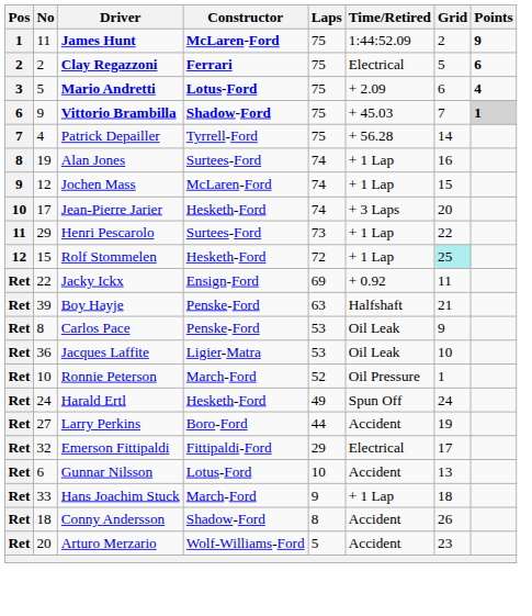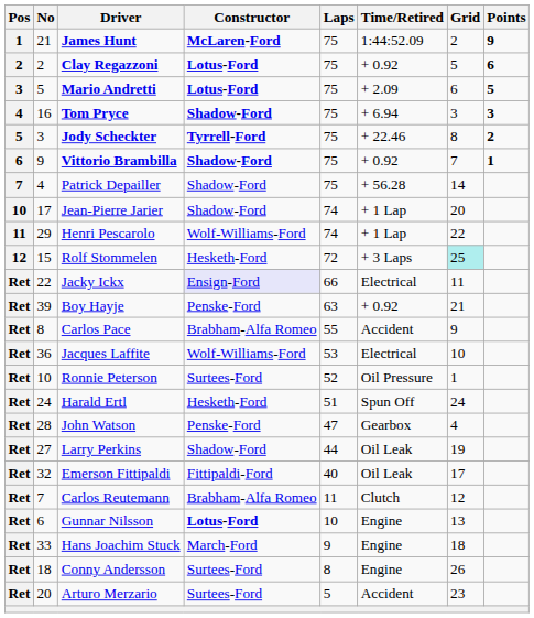 <table class="wikitable" style="font-size: 95%">
 <tr>
 <th>Pos</th>
 <th>No</th>
 <th>Driver</th>
 <th>Constructor</th>
 <th>Laps</th>
 <th>Time/Retired</th>
 <th>Grid</th>
 <th>Points</th>
 </tr>
 <tr>
 <th>1</th>
-<td>11</td>
+<td>21</td>
 <td> <strong><a href='#'>James Hunt</a></strong></td>
 <td><strong><a href='#'>McLaren</a>-<a href='#'>Ford</a></strong></td>
 <td>75</td>
 <td>1:44:52.09</td>
 <td>2</td>
 <td><strong>9</strong></td>
 </tr>
 <tr>
 <th>2</th>
 <td>2</td>
 <td> <strong><a href='#'>Clay Regazzoni</a></strong></td>
-<td><strong><a href='#'>Ferrari</a></strong></td>
+<td><strong><a href='#'>Lotus</a>-<a href='#'>Ford</a></strong></td>
 <td>75</td>
-<td>Electrical</td>
+<td>+ 0.92</td>
 <td>5</td>
 <td><strong>6</strong></td>
 </tr>
 <tr>
 <th>3</th>
 <td>5</td>
 <td> <strong><a href='#'>Mario Andretti</a></strong></td>
 <td><strong><a href='#'>Lotus</a>-<a href='#'>Ford</a></strong></td>
 <td>75</td>
 <td>+ 2.09</td>
 <td>6</td>
-<td><strong>4</strong></td>
+<td><strong>5</strong></td>
+</tr>
+<tr>
+<th>4</th>
+<td>16</td>
+<td> <strong><a href='#'>Tom Pryce</a></strong></td>
+<td><strong><a href='#'>Shadow</a>-<a href='#'>Ford</a></strong></td>
+<td>75</td>
+<td>+ 6.94</td>
+<td>3</td>
+<td><strong>3</strong></td>
+</tr>
+<tr>
+<th>5</th>
+<td>3</td>
+<td> <strong><a href='#'>Jody Scheckter</a></strong></td>
+<td><strong><a href='#'>Tyrrell</a>-<a href='#'>Ford</a></strong></td>
+<td>75</td>
+<td>+ 22.46</td>
+<td>8</td>
+<td><strong>2</strong></td>
 </tr>
 <tr>
 <th>6</th>
 <td>9</td>
 <td> <strong><a href='#'>Vittorio Brambilla</a></strong></td>
 <td><strong><a href='#'>Shadow</a>-<a href='#'>Ford</a></strong></td>
 <td>75</td>
-<td>+ 45.03</td>
+<td>+ 0.92</td>
 <td>7</td>
-<td style="background: lightgrey;"><strong>1</strong></td>
+<td><strong>1</strong></td>
 </tr>
 <tr>
 <th>7</th>
 <td>4</td>
 <td> <a href='#'>Patrick Depailler</a></td>
-<td><a href='#'>Tyrrell</a>-<a href='#'>Ford</a></td>
+<td><a href='#'>Shadow</a>-<a href='#'>Ford</a></td>
 <td>75</td>
 <td>+ 56.28</td>
 <td>14</td>
 <td> </td>
 </tr>
 <tr>
-<th>8</th>
-<td>19</td>
-<td>  <a href='#'>Alan Jones</a></td>
-<td><a href='#'>Surtees</a>-<a href='#'>Ford</a></td>
-<td>74</td>
-<td>+ 1 Lap</td>
-<td>16</td>
-<td> </td>
-</tr>
-<tr>
-<th>9</th>
-<td>12</td>
-<td> <a href='#'>Jochen Mass</a></td>
-<td><a href='#'>McLaren</a>-<a href='#'>Ford</a></td>
-<td>74</td>
-<td>+ 1 Lap</td>
-<td>15</td>
-<td> </td>
-</tr>
-<tr>
 <th>10</th>
 <td>17</td>
 <td> <a href='#'>Jean-Pierre Jarier</a></td>
-<td><a href='#'>Hesketh</a>-<a href='#'>Ford</a></td>
+<td><a href='#'>Shadow</a>-<a href='#'>Ford</a></td>
 <td>74</td>
-<td>+ 3 Laps</td>
+<td>+ 1 Lap</td>
 <td>20</td>
 <td> </td>
 </tr>
 <tr>
 <th>11</th>
 <td>29</td>
 <td> <a href='#'>Henri Pescarolo</a></td>
-<td><a href='#'>Surtees</a>-<a href='#'>Ford</a></td>
-<td>73</td>
+<td><a href='#'>Wolf-Williams</a>-<a href='#'>Ford</a></td>
+<td>74</td>
 <td>+ 1 Lap</td>
 <td>22</td>
 <td> </td>
 </tr>
 <tr>
 <th>12</th>
 <td>15</td>
 <td>  <a href='#'>Rolf Stommelen</a></td>
 <td><a href='#'>Hesketh</a>-<a href='#'>Ford</a></td>
 <td>72</td>
-<td>+ 1 Lap</td>
+<td>+ 3 Laps</td>
 <td style="background: paleturquoise;">25</td>
 <td> </td>
 </tr>
 <tr>
 <th>Ret</th>
 <td>22</td>
 <td>  <a href='#'>Jacky Ickx</a></td>
-<td><a href='#'>Ensign</a>-<a href='#'>Ford</a></td>
-<td>69</td>
-<td>+ 0.92</td>
+<td style="background: lavender;"><a href='#'>Ensign</a>-<a href='#'>Ford</a></td>
+<td>66</td>
+<td>Electrical</td>
 <td>11</td>
 <td> </td>
 </tr>
 <tr>
 <th>Ret</th>
 <td>39</td>
 <td>  <a href='#'>Boy Hayje</a></td>
 <td><a href='#'>Penske</a>-<a href='#'>Ford</a></td>
 <td>63</td>
-<td>Halfshaft</td>
+<td>+ 0.92</td>
 <td>21</td>
 <td> </td>
 </tr>
 <tr>
 <th>Ret</th>
 <td>8</td>
 <td>  <a href='#'>Carlos Pace</a></td>
-<td><a href='#'>Penske</a>-<a href='#'>Ford</a></td>
-<td>53</td>
-<td>Oil Leak</td>
+<td><a href='#'>Brabham</a>-<a href='#'>Alfa Romeo</a></td>
+<td>55</td>
+<td>Accident</td>
 <td>9</td>
 <td> </td>
 </tr>
 <tr>
 <th>Ret</th>
 <td>36</td>
 <td>  <a href='#'>Jacques Laffite</a></td>
-<td><a href='#'>Ligier</a>-<a href='#'>Matra</a></td>
+<td><a href='#'>Wolf-Williams</a>-<a href='#'>Ford</a></td>
 <td>53</td>
-<td>Oil Leak</td>
+<td>Electrical</td>
 <td>10</td>
 <td> </td>
 </tr>
 <tr>
 <th>Ret</th>
 <td>10</td>
 <td> <a href='#'>Ronnie Peterson</a></td>
-<td><a href='#'>March</a>-<a href='#'>Ford</a></td>
+<td><a href='#'>Surtees</a>-<a href='#'>Ford</a></td>
 <td>52</td>
 <td>Oil Pressure</td>
 <td>1</td>
 <td> </td>
 </tr>
 <tr>
 <th>Ret</th>
 <td>24</td>
 <td> <a href='#'>Harald Ertl</a></td>
 <td><a href='#'>Hesketh</a>-<a href='#'>Ford</a></td>
-<td>49</td>
+<td>51</td>
 <td>Spun Off</td>
 <td>24</td>
 <td> </td>
 </tr>
 <tr>
 <th>Ret</th>
+<td>28</td>
+<td>  <a href='#'>John Watson</a></td>
+<td><a href='#'>Penske</a>-<a href='#'>Ford</a></td>
+<td>47</td>
+<td>Gearbox</td>
+<td>4</td>
+<td> </td>
+</tr>
+<tr>
+<th>Ret</th>
 <td>27</td>
 <td> <a href='#'>Larry Perkins</a></td>
-<td><a href='#'>Boro</a>-<a href='#'>Ford</a></td>
+<td><a href='#'>Shadow</a>-<a href='#'>Ford</a></td>
 <td>44</td>
-<td>Accident</td>
+<td>Oil Leak</td>
 <td>19</td>
 <td> </td>
 </tr>
 <tr>
 <th>Ret</th>
 <td>32</td>
 <td> <a href='#'>Emerson Fittipaldi</a></td>
 <td><a href='#'>Fittipaldi</a>-<a href='#'>Ford</a></td>
-<td>29</td>
-<td>Electrical</td>
+<td>40</td>
+<td>Oil Leak</td>
 <td>17</td>
+<td> </td>
+</tr>
+<tr>
+<th>Ret</th>
+<td>7</td>
+<td>  <a href='#'>Carlos Reutemann</a></td>
+<td><a href='#'>Brabham</a>-<a href='#'>Alfa Romeo</a></td>
+<td>11</td>
+<td>Clutch</td>
+<td>12</td>
 <td> </td>
 </tr>
 <tr>
 <th>Ret</th>
 <td>6</td>
 <td>  <a href='#'>Gunnar Nilsson</a></td>
-<td><a href='#'>Lotus</a>-<a href='#'>Ford</a></td>
+<td><strong><a href='#'>Lotus</a>-<a href='#'>Ford</a></strong></td>
 <td>10</td>
-<td>Accident</td>
+<td>Engine</td>
 <td>13</td>
 <td> </td>
 </tr>
 <tr>
 <th>Ret</th>
 <td>33</td>
 <td> <a href='#'>Hans Joachim Stuck</a></td>
 <td><a href='#'>March</a>-<a href='#'>Ford</a></td>
 <td>9</td>
-<td>+ 1 Lap</td>
+<td>Engine</td>
 <td>18</td>
 <td> </td>
 </tr>
 <tr>
 <th>Ret</th>
 <td>18</td>
 <td> <a href='#'>Conny Andersson</a></td>
-<td><a href='#'>Shadow</a>-<a href='#'>Ford</a></td>
+<td><a href='#'>Surtees</a>-<a href='#'>Ford</a></td>
 <td>8</td>
-<td>Accident</td>
+<td>Engine</td>
 <td>26</td>
 <td> </td>
 </tr>
 <tr>
 <th>Ret</th>
 <td>20</td>
 <td> <a href='#'>Arturo Merzario</a></td>
-<td><a href='#'>Wolf-Williams</a>-<a href='#'>Ford</a></td>
+<td><a href='#'>Surtees</a>-<a href='#'>Ford</a></td>
 <td>5</td>
 <td>Accident</td>
 <td>23</td>
 <td> </td>
 </tr>
 <tr>
 <th colspan="8"></th>
 </tr>
 </table>
